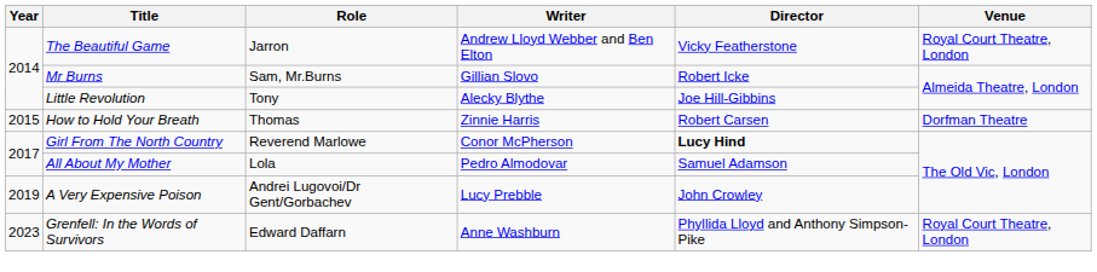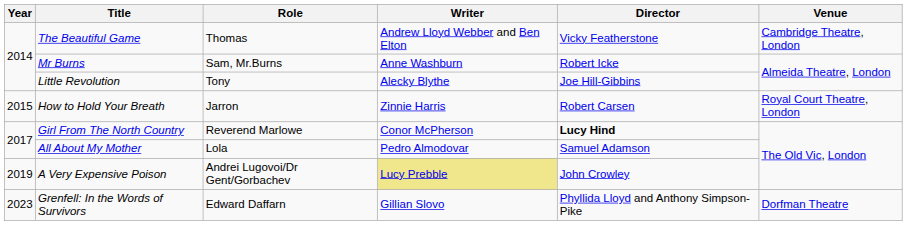 <table class="wikitable">
 <tr>
 <th>Year</th>
 <th>Title</th>
 <th>Role</th>
 <th>Writer</th>
 <th>Director</th>
 <th>Venue</th>
 </tr>
 <tr>
 <td rowspan="3">2014</td>
 <td><em><a href='#'>The Beautiful Game</a></em></td>
-<td>Jarron</td>
+<td>Thomas</td>
 <td><a href='#'>Andrew Lloyd Webber</a> and <a href='#'>Ben Elton</a></td>
 <td><a href='#'>Vicky Featherstone</a></td>
-<td><a href='#'>Royal Court Theatre</a>, <a href='#'>London</a></td>
+<td><a href='#'>Cambridge Theatre</a>, <a href='#'>London</a></td>
 </tr>
 <tr>
 <td><em><a href='#'>Mr Burns</a></em></td>
 <td>Sam, Mr.Burns</td>
-<td><a href='#'>Gillian Slovo</a></td>
+<td><a href='#'>Anne Washburn</a></td>
 <td><a href='#'>Robert Icke</a></td>
 <td rowspan="2"><a href='#'>Almeida Theatre</a>, <a href='#'>London</a></td>
 </tr>
 <tr>
 <td><em>Little Revolution</em></td>
 <td>Tony</td>
 <td><a href='#'>Alecky Blythe</a></td>
 <td><a href='#'>Joe Hill-Gibbins</a></td>
 </tr>
 <tr>
 <td>2015</td>
 <td><em>How to Hold Your Breath</em></td>
-<td>Thomas</td>
+<td>Jarron</td>
 <td><a href='#'>Zinnie Harris</a></td>
 <td><a href='#'>Robert Carsen</a></td>
-<td><a href='#'>Dorfman Theatre</a></td>
+<td><a href='#'>Royal Court Theatre</a>, <a href='#'>London</a></td>
 </tr>
 <tr>
 <td rowspan="2">2017</td>
 <td><em><a href='#'>Girl From The North Country</a></em></td>
 <td>Reverend Marlowe</td>
 <td><a href='#'>Conor McPherson</a></td>
 <td><strong>Lucy Hind</strong></td>
 <td rowspan="3"><a href='#'>The Old Vic</a>, <a href='#'>London</a></td>
 </tr>
 <tr>
 <td><em><a href='#'>All About My Mother</a></em></td>
 <td>Lola</td>
 <td><a href='#'>Pedro Almodovar</a></td>
 <td><a href='#'>Samuel Adamson</a></td>
 </tr>
 <tr>
 <td>2019</td>
 <td><em>A Very Expensive Poison</em></td>
 <td>Andrei Lugovoi/Dr Gent/Gorbachev</td>
-<td><a href='#'>Lucy Prebble</a></td>
+<td style="background: khaki;"><a href='#'>Lucy Prebble</a></td>
 <td><a href='#'>John Crowley</a></td>
 </tr>
 <tr>
 <td>2023</td>
 <td><em>Grenfell: In the Words of Survivors</em></td>
 <td>Edward Daffarn</td>
-<td><a href='#'>Anne Washburn</a></td>
+<td><a href='#'>Gillian Slovo</a></td>
 <td><a href='#'>Phyllida Lloyd</a> and Anthony Simpson-Pike</td>
-<td><a href='#'>Royal Court Theatre</a>, <a href='#'>London</a></td>
+<td><a href='#'>Dorfman Theatre</a></td>
 </tr>
 </table>
